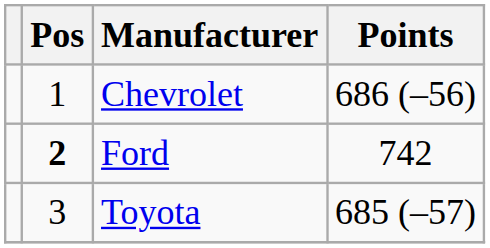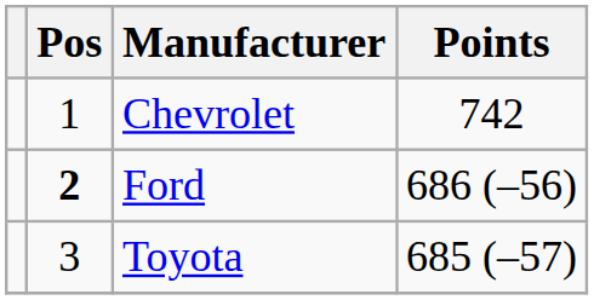 <table class="wikitable" style="font-size: 95%">
 <tr>
 <th></th>
 <th>Pos</th>
 <th>Manufacturer</th>
 <th>Points</th>
 </tr>
 <tr>
 <td align="left"></td>
 <td style="text-align:center;">1</td>
 <td><a href='#'>Chevrolet</a></td>
-<td style="text-align:center;">686 (–56)</td>
+<td style="text-align:center;">742</td>
 </tr>
 <tr>
 <td align="left"></td>
 <td style="text-align:center;"><strong>2</strong></td>
 <td><a href='#'>Ford</a></td>
-<td style="text-align:center;">742</td>
+<td style="text-align:center;">686 (–56)</td>
 </tr>
 <tr>
 <td align="left"></td>
 <td style="text-align:center;">3</td>
 <td><a href='#'>Toyota</a></td>
 <td style="text-align:center;">685 (–57)</td>
 </tr>
 <tr class="sortbottom">
 </tr>
 </table>
